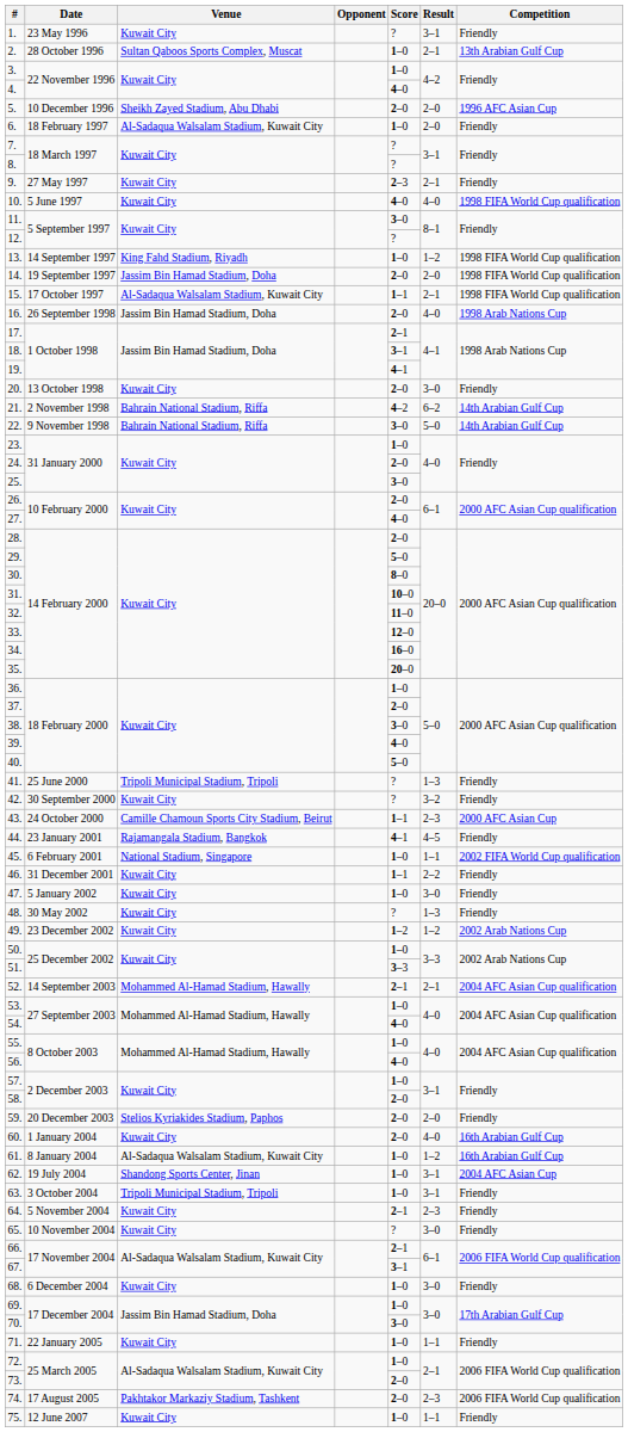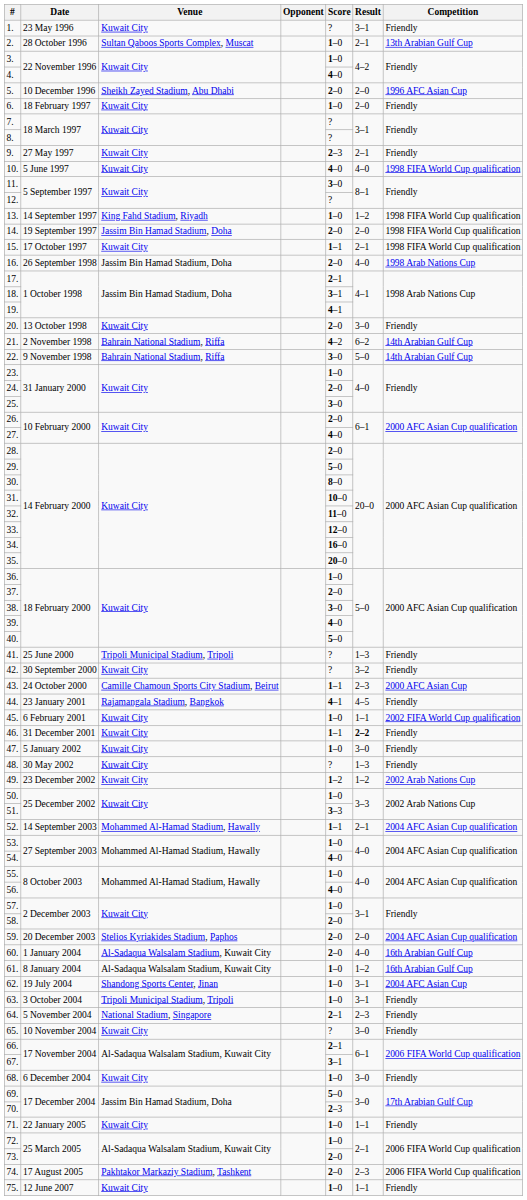 <table class="wikitable" style="font-size:90%;">
 <tr>
 <th>#</th>
 <th>Date</th>
 <th>Venue</th>
 <th>Opponent</th>
 <th>Score</th>
 <th>Result</th>
 <th>Competition</th>
 </tr>
 <tr>
 <td>1.</td>
 <td>23 May 1996</td>
 <td><a href='#'>Kuwait City</a></td>
 <td></td>
 <td>?</td>
 <td>3–1</td>
 <td>Friendly</td>
 </tr>
 <tr>
 <td>2.</td>
 <td>28 October 1996</td>
 <td><a href='#'>Sultan Qaboos Sports Complex</a>, <a href='#'>Muscat</a></td>
 <td></td>
 <td><strong>1</strong>–0</td>
 <td>2–1</td>
 <td><a href='#'>13th Arabian Gulf Cup</a></td>
 </tr>
 <tr>
 <td>3.</td>
 <td rowspan=2>22 November 1996</td>
 <td rowspan=2><a href='#'>Kuwait City</a></td>
 <td rowspan=2></td>
 <td><strong>1</strong>–0</td>
 <td rowspan=2>4–2</td>
 <td rowspan=2>Friendly</td>
 </tr>
 <tr>
 <td>4.</td>
 <td><strong>4</strong>–0</td>
 </tr>
 <tr>
 <td>5.</td>
 <td>10 December 1996</td>
 <td><a href='#'>Sheikh Zayed Stadium</a>, <a href='#'>Abu Dhabi</a></td>
 <td></td>
 <td><strong>2</strong>–0</td>
 <td>2–0</td>
 <td><a href='#'>1996 AFC Asian Cup</a></td>
 </tr>
 <tr>
 <td>6.</td>
 <td>18 February 1997</td>
-<td><a href='#'>Al-Sadaqua Walsalam Stadium</a>, Kuwait City</td>
+<td><a href='#'>Kuwait City</a></td>
 <td></td>
 <td><strong>1</strong>–0</td>
 <td>2–0</td>
 <td>Friendly</td>
 </tr>
 <tr>
 <td>7.</td>
 <td rowspan=2>18 March 1997</td>
 <td rowspan=2><a href='#'>Kuwait City</a></td>
 <td rowspan=2></td>
 <td>?</td>
 <td rowspan=2>3–1</td>
 <td rowspan=2>Friendly</td>
 </tr>
 <tr>
 <td>8.</td>
 <td>?</td>
 </tr>
 <tr>
 <td>9.</td>
 <td>27 May 1997</td>
 <td><a href='#'>Kuwait City</a></td>
 <td></td>
 <td><strong>2</strong>–3</td>
 <td>2–1</td>
 <td>Friendly</td>
 </tr>
 <tr>
 <td>10.</td>
 <td>5 June 1997</td>
 <td><a href='#'>Kuwait City</a></td>
 <td></td>
 <td><strong>4</strong>–0</td>
 <td>4–0</td>
 <td><a href='#'>1998 FIFA World Cup qualification</a></td>
 </tr>
 <tr>
 <td>11.</td>
 <td rowspan=2>5 September 1997</td>
 <td rowspan=2><a href='#'>Kuwait City</a></td>
 <td rowspan=2></td>
 <td><strong>3</strong>–0</td>
 <td rowspan=2>8–1</td>
 <td rowspan=2>Friendly</td>
 </tr>
 <tr>
 <td>12.</td>
 <td>?</td>
 </tr>
 <tr>
 <td>13.</td>
 <td>14 September 1997</td>
 <td><a href='#'>King Fahd Stadium</a>, <a href='#'>Riyadh</a></td>
 <td></td>
 <td><strong>1</strong>–0</td>
 <td>1–2</td>
 <td>1998 FIFA World Cup qualification</td>
 </tr>
 <tr>
 <td>14.</td>
 <td>19 September 1997</td>
 <td><a href='#'>Jassim Bin Hamad Stadium</a>, <a href='#'>Doha</a></td>
 <td></td>
 <td><strong>2</strong>–0</td>
 <td>2–0</td>
 <td>1998 FIFA World Cup qualification</td>
 </tr>
 <tr>
 <td>15.</td>
 <td>17 October 1997</td>
-<td><a href='#'>Al-Sadaqua Walsalam Stadium</a>, Kuwait City</td>
+<td><a href='#'>Kuwait City</a></td>
 <td></td>
 <td><strong>1</strong>–1</td>
 <td>2–1</td>
 <td>1998 FIFA World Cup qualification</td>
 </tr>
 <tr>
 <td>16.</td>
 <td>26 September 1998</td>
 <td>Jassim Bin Hamad Stadium, Doha</td>
 <td></td>
 <td><strong>2</strong>–0</td>
 <td>4–0</td>
 <td><a href='#'>1998 Arab Nations Cup</a></td>
 </tr>
 <tr>
 <td>17.</td>
 <td rowspan=3>1 October 1998</td>
 <td rowspan=3>Jassim Bin Hamad Stadium, Doha</td>
 <td rowspan=3></td>
 <td><strong>2</strong>–1</td>
 <td rowspan=3>4–1</td>
 <td rowspan=3>1998 Arab Nations Cup</td>
 </tr>
 <tr>
 <td>18.</td>
 <td><strong>3</strong>–1</td>
 </tr>
 <tr>
 <td>19.</td>
 <td><strong>4</strong>–1</td>
 </tr>
 <tr>
 <td>20.</td>
 <td>13 October 1998</td>
 <td><a href='#'>Kuwait City</a></td>
 <td></td>
 <td><strong>2</strong>–0</td>
 <td>3–0</td>
 <td>Friendly</td>
 </tr>
 <tr>
 <td>21.</td>
 <td>2 November 1998</td>
 <td><a href='#'>Bahrain National Stadium</a>, <a href='#'>Riffa</a></td>
 <td></td>
 <td><strong>4</strong>–2</td>
 <td>6–2</td>
 <td><a href='#'>14th Arabian Gulf Cup</a></td>
 </tr>
 <tr>
 <td>22.</td>
 <td>9 November 1998</td>
 <td><a href='#'>Bahrain National Stadium</a>, <a href='#'>Riffa</a></td>
 <td></td>
 <td><strong>3</strong>–0</td>
 <td>5–0</td>
 <td><a href='#'>14th Arabian Gulf Cup</a></td>
 </tr>
 <tr>
 <td>23.</td>
 <td rowspan=3>31 January 2000</td>
 <td rowspan=3><a href='#'>Kuwait City</a></td>
 <td rowspan=3></td>
 <td><strong>1</strong>–0</td>
 <td rowspan=3>4–0</td>
 <td rowspan=3>Friendly</td>
 </tr>
 <tr>
 <td>24.</td>
 <td><strong>2</strong>–0</td>
 </tr>
 <tr>
 <td>25.</td>
 <td><strong>3</strong>–0</td>
 </tr>
 <tr>
 <td>26.</td>
 <td rowspan=2>10 February 2000</td>
 <td rowspan=2><a href='#'>Kuwait City</a></td>
 <td rowspan=2></td>
 <td><strong>2</strong>–0</td>
 <td rowspan=2>6–1</td>
 <td rowspan=2><a href='#'>2000 AFC Asian Cup qualification</a></td>
 </tr>
 <tr>
 <td>27.</td>
 <td><strong>4</strong>–0</td>
 </tr>
 <tr>
 <td>28.</td>
 <td rowspan=8>14 February 2000</td>
 <td rowspan=8><a href='#'>Kuwait City</a></td>
 <td rowspan=8></td>
 <td><strong>2</strong>–0</td>
 <td rowspan=8>20–0</td>
 <td rowspan=8>2000 AFC Asian Cup qualification</td>
 </tr>
 <tr>
 <td>29.</td>
 <td><strong>5</strong>–0</td>
 </tr>
 <tr>
 <td>30.</td>
 <td><strong>8</strong>–0</td>
 </tr>
 <tr>
 <td>31.</td>
 <td><strong>10</strong>–0</td>
 </tr>
 <tr>
 <td>32.</td>
 <td><strong>11</strong>–0</td>
 </tr>
 <tr>
 <td>33.</td>
 <td><strong>12</strong>–0</td>
 </tr>
 <tr>
 <td>34.</td>
 <td><strong>16</strong>–0</td>
 </tr>
 <tr>
 <td>35.</td>
 <td><strong>20</strong>–0</td>
 </tr>
 <tr>
 <td>36.</td>
 <td rowspan=5>18 February 2000</td>
 <td rowspan=5><a href='#'>Kuwait City</a></td>
 <td rowspan=5></td>
 <td><strong>1</strong>–0</td>
 <td rowspan=5>5–0</td>
 <td rowspan=5>2000 AFC Asian Cup qualification</td>
 </tr>
 <tr>
 <td>37.</td>
 <td><strong>2</strong>–0</td>
 </tr>
 <tr>
 <td>38.</td>
 <td><strong>3</strong>–0</td>
 </tr>
 <tr>
 <td>39.</td>
 <td><strong>4</strong>–0</td>
 </tr>
 <tr>
 <td>40.</td>
 <td><strong>5</strong>–0</td>
 </tr>
 <tr>
 <td>41.</td>
 <td>25 June 2000</td>
 <td><a href='#'>Tripoli Municipal Stadium</a>, <a href='#'>Tripoli</a></td>
 <td></td>
 <td>?</td>
 <td>1–3</td>
 <td>Friendly</td>
 </tr>
 <tr>
 <td>42.</td>
 <td>30 September 2000</td>
 <td><a href='#'>Kuwait City</a></td>
 <td></td>
 <td>?</td>
 <td>3–2</td>
 <td>Friendly</td>
 </tr>
 <tr>
 <td>43.</td>
 <td>24 October 2000</td>
 <td><a href='#'>Camille Chamoun Sports City Stadium</a>, <a href='#'>Beirut</a></td>
 <td></td>
 <td><strong>1</strong>–1</td>
 <td>2–3</td>
 <td><a href='#'>2000 AFC Asian Cup</a></td>
 </tr>
 <tr>
 <td>44.</td>
 <td>23 January 2001</td>
 <td><a href='#'>Rajamangala Stadium</a>, <a href='#'>Bangkok</a></td>
 <td></td>
 <td><strong>4</strong>–1</td>
 <td>4–5</td>
 <td>Friendly</td>
 </tr>
 <tr>
 <td>45.</td>
 <td>6 February 2001</td>
-<td><a href='#'>National Stadium</a>, <a href='#'>Singapore</a></td>
+<td><a href='#'>Kuwait City</a></td>
 <td></td>
 <td><strong>1</strong>–0</td>
 <td>1–1</td>
 <td><a href='#'>2002 FIFA World Cup qualification</a></td>
 </tr>
 <tr>
 <td>46.</td>
 <td>31 December 2001</td>
 <td><a href='#'>Kuwait City</a></td>
 <td></td>
 <td><strong>1</strong>–1</td>
-<td>2–2</td>
+<td><strong>2–2</strong></td>
 <td>Friendly</td>
 </tr>
 <tr>
 <td>47.</td>
 <td>5 January 2002</td>
 <td><a href='#'>Kuwait City</a></td>
 <td></td>
 <td><strong>1</strong>–0</td>
 <td>3–0</td>
 <td>Friendly</td>
 </tr>
 <tr>
 <td>48.</td>
 <td>30 May 2002</td>
 <td><a href='#'>Kuwait City</a></td>
 <td></td>
 <td>?</td>
 <td>1–3</td>
 <td>Friendly</td>
 </tr>
 <tr>
 <td>49.</td>
 <td>23 December 2002</td>
 <td><a href='#'>Kuwait City</a></td>
 <td></td>
 <td><strong>1</strong>–2</td>
 <td>1–2</td>
 <td><a href='#'>2002 Arab Nations Cup</a></td>
 </tr>
 <tr>
 <td>50.</td>
 <td rowspan=2>25 December 2002</td>
 <td rowspan=2><a href='#'>Kuwait City</a></td>
 <td rowspan=2></td>
 <td><strong>1</strong>–0</td>
 <td rowspan=2>3–3</td>
 <td rowspan=2>2002 Arab Nations Cup</td>
 </tr>
 <tr>
 <td>51.</td>
 <td><strong>3</strong>–3</td>
 </tr>
 <tr>
 <td>52.</td>
 <td>14 September 2003</td>
 <td><a href='#'>Mohammed Al-Hamad Stadium</a>, <a href='#'>Hawally</a></td>
 <td></td>
-<td><strong>2</strong>–1</td>
+<td><strong>1</strong>–1</td>
 <td>2–1</td>
 <td><a href='#'>2004 AFC Asian Cup qualification</a></td>
 </tr>
 <tr>
 <td>53.</td>
 <td rowspan=2>27 September 2003</td>
 <td rowspan=2>Mohammed Al-Hamad Stadium, Hawally</td>
 <td rowspan=2></td>
 <td><strong>1</strong>–0</td>
 <td rowspan=2>4–0</td>
 <td rowspan=2>2004 AFC Asian Cup qualification</td>
 </tr>
 <tr>
 <td>54.</td>
 <td><strong>4</strong>–0</td>
 </tr>
 <tr>
 <td>55.</td>
 <td rowspan=2>8 October 2003</td>
 <td rowspan=2>Mohammed Al-Hamad Stadium, Hawally</td>
 <td rowspan=2></td>
 <td><strong>1</strong>–0</td>
 <td rowspan=2>4–0</td>
 <td rowspan=2>2004 AFC Asian Cup qualification</td>
 </tr>
 <tr>
 <td>56.</td>
 <td><strong>4</strong>–0</td>
 </tr>
 <tr>
 <td>57.</td>
 <td rowspan=2>2 December 2003</td>
 <td rowspan=2><a href='#'>Kuwait City</a></td>
 <td rowspan=2></td>
 <td><strong>1</strong>–0</td>
 <td rowspan=2>3–1</td>
 <td rowspan=2>Friendly</td>
 </tr>
 <tr>
 <td>58.</td>
 <td><strong>2</strong>–0</td>
 </tr>
 <tr>
 <td>59.</td>
 <td>20 December 2003</td>
 <td><a href='#'>Stelios Kyriakides Stadium</a>, <a href='#'>Paphos</a></td>
 <td></td>
 <td><strong>2</strong>–0</td>
 <td>2–0</td>
-<td>Friendly</td>
+<td><a href='#'>2004 AFC Asian Cup qualification</a></td>
 </tr>
 <tr>
 <td>60.</td>
 <td>1 January 2004</td>
-<td><a href='#'>Kuwait City</a></td>
+<td><a href='#'>Al-Sadaqua Walsalam Stadium</a>, Kuwait City</td>
 <td></td>
 <td><strong>2</strong>–0</td>
 <td>4–0</td>
 <td><a href='#'>16th Arabian Gulf Cup</a></td>
 </tr>
 <tr>
 <td>61.</td>
 <td>8 January 2004</td>
 <td>Al-Sadaqua Walsalam Stadium, Kuwait City</td>
 <td></td>
 <td><strong>1</strong>–0</td>
 <td>1–2</td>
 <td><a href='#'>16th Arabian Gulf Cup</a></td>
 </tr>
 <tr>
 <td>62.</td>
 <td>19 July 2004</td>
 <td><a href='#'>Shandong Sports Center</a>, <a href='#'>Jinan</a></td>
 <td></td>
 <td><strong>1</strong>–0</td>
 <td>3–1</td>
 <td><a href='#'>2004 AFC Asian Cup</a></td>
 </tr>
 <tr>
 <td>63.</td>
 <td>3 October 2004</td>
 <td><a href='#'>Tripoli Municipal Stadium</a>, <a href='#'>Tripoli</a></td>
 <td></td>
 <td><strong>1</strong>–0</td>
 <td>3–1</td>
 <td>Friendly</td>
 </tr>
 <tr>
 <td>64.</td>
 <td>5 November 2004</td>
-<td><a href='#'>Kuwait City</a></td>
+<td><a href='#'>National Stadium</a>, <a href='#'>Singapore</a></td>
 <td></td>
 <td><strong>2</strong>–1</td>
 <td>2–3</td>
 <td>Friendly</td>
 </tr>
 <tr>
 <td>65.</td>
 <td>10 November 2004</td>
 <td><a href='#'>Kuwait City</a></td>
 <td></td>
 <td>?</td>
 <td>3–0</td>
 <td>Friendly</td>
 </tr>
 <tr>
 <td>66.</td>
 <td rowspan=2>17 November 2004</td>
 <td rowspan=2>Al-Sadaqua Walsalam Stadium, Kuwait City</td>
 <td rowspan=2></td>
 <td><strong>2</strong>–1</td>
 <td rowspan=2>6–1</td>
 <td rowspan=2><a href='#'>2006 FIFA World Cup qualification</a></td>
 </tr>
 <tr>
 <td>67.</td>
 <td><strong>3</strong>–1</td>
 </tr>
 <tr>
 <td>68.</td>
 <td>6 December 2004</td>
 <td><a href='#'>Kuwait City</a></td>
 <td></td>
 <td><strong>1</strong>–0</td>
 <td>3–0</td>
 <td>Friendly</td>
 </tr>
 <tr>
 <td>69.</td>
 <td rowspan=2>17 December 2004</td>
 <td rowspan=2>Jassim Bin Hamad Stadium, Doha</td>
 <td rowspan=2></td>
-<td><strong>1</strong>–0</td>
+<td><strong>5</strong>–0</td>
 <td rowspan=2>3–0</td>
 <td rowspan=2><a href='#'>17th Arabian Gulf Cup</a></td>
 </tr>
 <tr>
 <td>70.</td>
-<td><strong>3</strong>–0</td>
+<td><strong>2</strong>–3</td>
 </tr>
 <tr>
 <td>71.</td>
 <td>22 January 2005</td>
 <td><a href='#'>Kuwait City</a></td>
 <td></td>
 <td><strong>1</strong>–0</td>
 <td>1–1</td>
 <td>Friendly</td>
 </tr>
 <tr>
 <td>72.</td>
 <td rowspan=2>25 March 2005</td>
 <td rowspan=2>Al-Sadaqua Walsalam Stadium, Kuwait City</td>
 <td rowspan=2></td>
 <td><strong>1</strong>–0</td>
 <td rowspan=2>2–1</td>
 <td rowspan=2>2006 FIFA World Cup qualification</td>
 </tr>
 <tr>
 <td>73.</td>
 <td><strong>2</strong>–0</td>
 </tr>
 <tr>
 <td>74.</td>
 <td>17 August 2005</td>
 <td><a href='#'>Pakhtakor Markaziy Stadium</a>, <a href='#'>Tashkent</a></td>
 <td></td>
 <td><strong>2</strong>–0</td>
 <td>2–3</td>
 <td>2006 FIFA World Cup qualification</td>
 </tr>
 <tr>
 <td>75.</td>
 <td>12 June 2007</td>
 <td><a href='#'>Kuwait City</a></td>
 <td></td>
 <td><strong>1</strong>–0</td>
 <td>1–1</td>
 <td>Friendly</td>
 </tr>
 </table>
